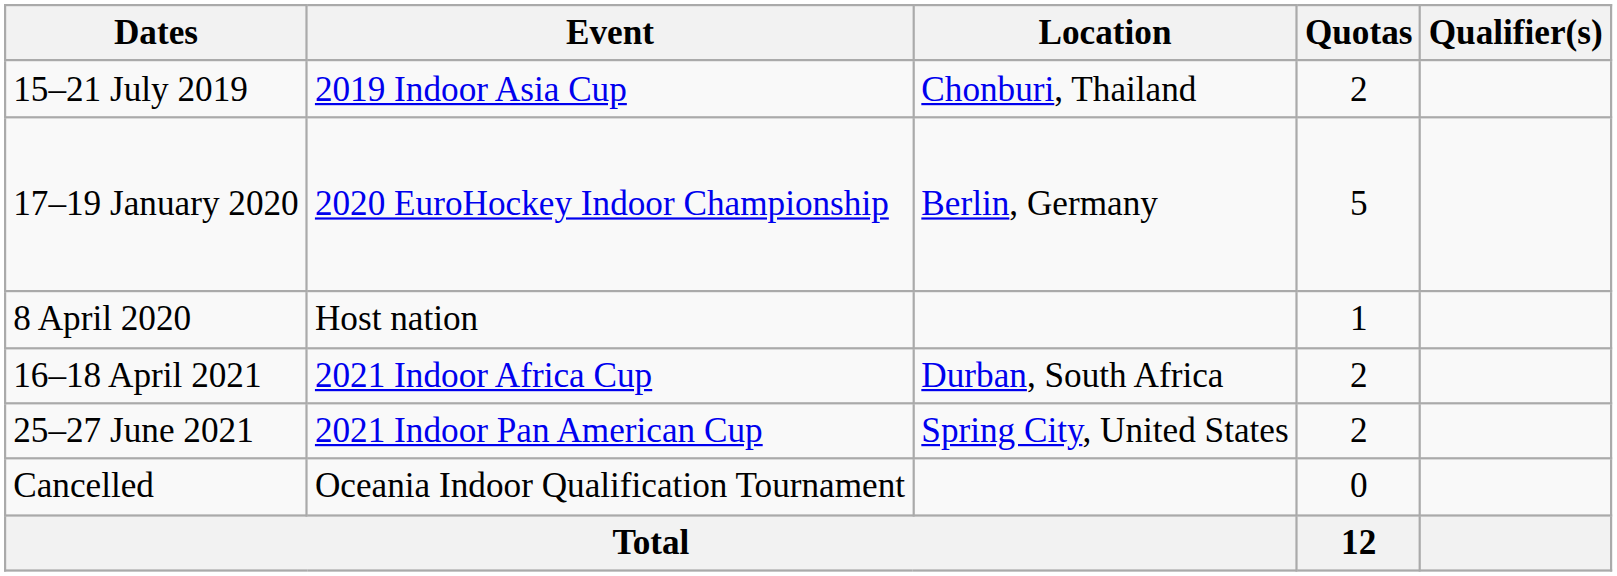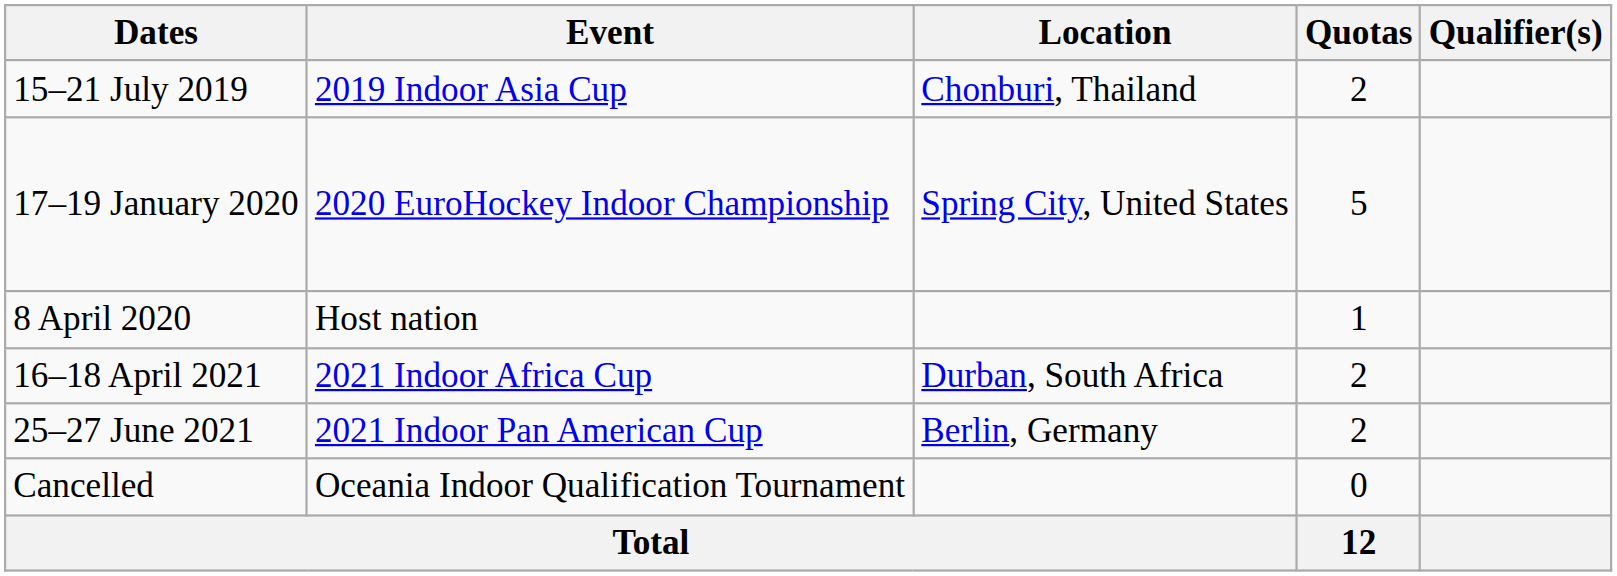 <table class="wikitable">
 <tr>
 <th>Dates</th>
 <th>Event</th>
 <th>Location</th>
 <th>Quotas</th>
 <th>Qualifier(s)</th>
 </tr>
 <tr>
 <td>15–21 July 2019</td>
 <td><a href='#'>2019 Indoor Asia Cup</a></td>
 <td><a href='#'>Chonburi</a>, Thailand</td>
 <td align="center">2</td>
 <td><br></td>
 </tr>
 <tr>
 <td>17–19 January 2020</td>
 <td><a href='#'>2020 EuroHockey Indoor Championship</a></td>
-<td><a href='#'>Berlin</a>, Germany</td>
+<td><a href='#'>Spring City</a>, United States</td>
 <td align="center">5</td>
 <td><br><br><br><br></td>
 </tr>
 <tr>
 <td>8 April 2020</td>
 <td>Host nation</td>
 <td></td>
 <td align="center">1</td>
 <td></td>
 </tr>
 <tr>
 <td>16–18 April 2021</td>
 <td><a href='#'>2021 Indoor Africa Cup</a></td>
 <td><a href='#'>Durban</a>, South Africa</td>
 <td align="center">2</td>
 <td><br></td>
 </tr>
 <tr>
 <td>25–27 June 2021</td>
 <td><a href='#'>2021 Indoor Pan American Cup</a></td>
-<td><a href='#'>Spring City</a>, United States</td>
+<td><a href='#'>Berlin</a>, Germany</td>
 <td align="center">2</td>
 <td><br></td>
 </tr>
 <tr>
 <td>Cancelled</td>
 <td>Oceania Indoor Qualification Tournament</td>
 <td></td>
 <td align="center">0</td>
 <td><s></s><br><s></s></td>
 </tr>
 <tr>
 <th colspan=3>Total</th>
 <th>12</th>
 <th></th>
 </tr>
 </table>
